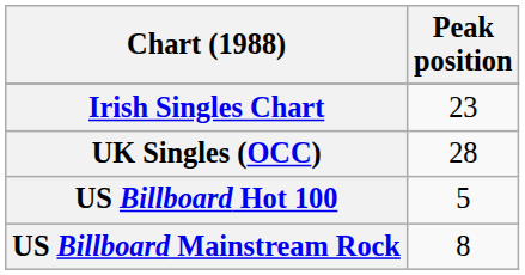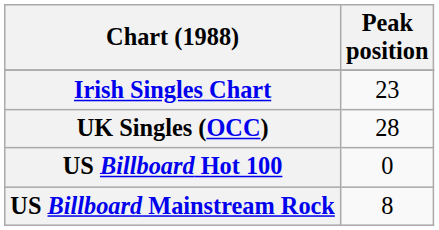 <table class="wikitable sortable plainrowheaders">
 <tr>
 <th>Chart (1988)</th>
 <th>Peak<br>position</th>
 </tr>
 <tr>
 </tr>
 <tr>
 <th scope="row"><a href='#'>Irish Singles Chart</a></th>
 <td style="text-align:center;">23</td>
 </tr>
 <tr>
 <th scope="row">UK Singles (<a href='#'>OCC</a>)</th>
 <td style="text-align:center;">28</td>
 </tr>
 <tr>
 <th scope="row">US <a href='#'><em>Billboard</em> Hot 100</a></th>
-<td style="text-align:center;">5</td>
+<td style="text-align:center;">0</td>
 </tr>
 <tr>
 <th scope="row">US <a href='#'><em>Billboard</em> Mainstream Rock</a></th>
 <td style="text-align:center;">8</td>
 </tr>
 </table>
